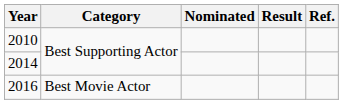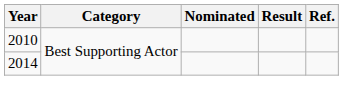 <table class="wikitable">
 <tr>
 <th>Year</th>
 <th>Category</th>
 <th>Nominated</th>
 <th>Result</th>
 <th>Ref.</th>
 </tr>
 <tr>
 <td>2010</td>
 <td rowspan=2>Best Supporting Actor</td>
 <td></td>
 <td></td>
 <td></td>
 </tr>
 <tr>
 <td>2014</td>
 <td></td>
 <td></td>
 <td></td>
 </tr>
-<tr>
-<td>2016</td>
-<td>Best Movie Actor</td>
-<td></td>
-<td></td>
-<td></td>
-</tr>
 </table>
